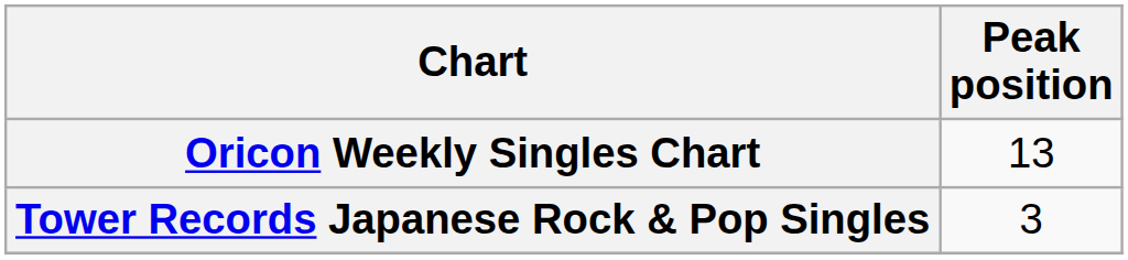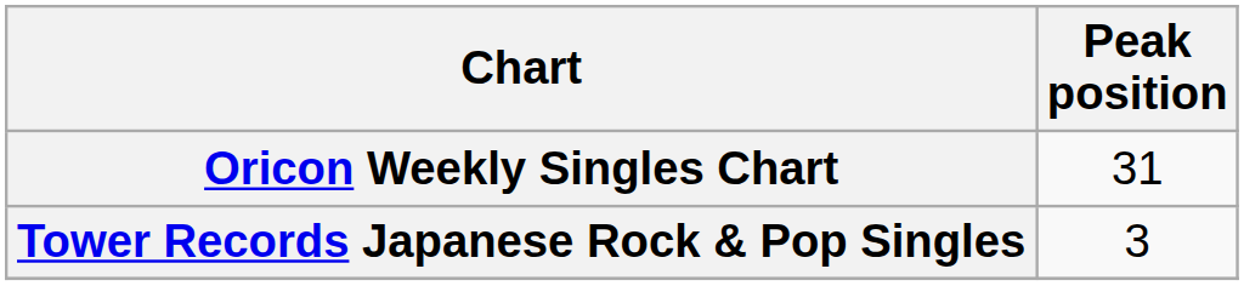 <table class="wikitable plainrowheaders" style="text-align:center;">
 <tr>
 <th>Chart</th>
 <th>Peak<br>position</th>
 </tr>
 <tr>
 <th scope="row"><a href='#'>Oricon</a> Weekly Singles Chart</th>
-<td style="text-align:center;">13</td>
+<td style="text-align:center;">31</td>
 </tr>
 <tr>
 <th scope="row"><a href='#'>Tower Records</a> Japanese Rock & Pop Singles</th>
 <td style="text-align:center;">3</td>
 </tr>
 <tr>
 </tr>
 </table>
